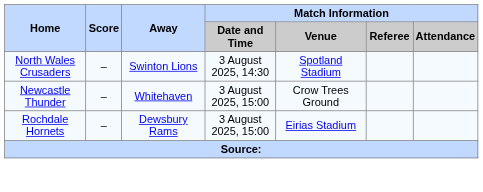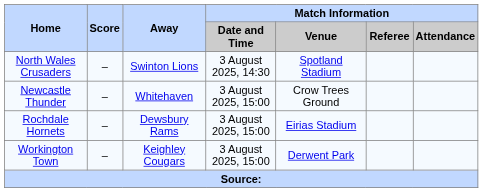 <table border=1 style="border-collapse:collapse; font-size:90%; text-align:center;" cellpadding=3 cellspacing=0 width=100%>
 <tr bgcolor=#C1D8FF>
 <th scope="col" rowspan=2 width=19%>Home</th>
 <th scope="col" rowspan=2 width=6%>Score</th>
 <th scope="col" rowspan=2 width=19%>Away</th>
 <th colspan=4>Match Information</th>
 </tr>
 <tr bgcolor=#CCCCCC>
 <th scope="col" width=17%>Date and Time</th>
 <th scope="col" width=22%>Venue</th>
 <th scope="col" width=10%>Referee</th>
 <th scope="col" width=7%>Attendance</th>
 </tr>
 <tr bgcolor=#F5FAFF>
 <td> <a href='#'>North Wales Crusaders</a></td>
 <td>–</td>
 <td> <a href='#'>Swinton Lions</a></td>
 <td>3 August 2025, 14:30</td>
 <td><a href='#'>Spotland Stadium</a></td>
 <td></td>
 <td></td>
 </tr>
 <tr bgcolor=#F5FAFF>
 <td> <a href='#'>Newcastle Thunder</a></td>
 <td>–</td>
 <td> <a href='#'>Whitehaven</a></td>
 <td>3 August 2025, 15:00</td>
 <td>Crow Trees Ground</td>
 <td></td>
 <td></td>
 </tr>
 <tr bgcolor=#F5FAFF>
 <td> <a href='#'>Rochdale Hornets</a></td>
 <td>–</td>
 <td> <a href='#'>Dewsbury Rams</a></td>
 <td>3 August 2025, 15:00</td>
 <td><a href='#'>Eirias Stadium</a></td>
 <td></td>
 <td></td>
 </tr>
+<tr bgcolor=#F5FAFF>
+<td> <a href='#'>Workington Town</a></td>
+<td>–</td>
+<td> <a href='#'>Keighley Cougars</a></td>
+<td>3 August 2025, 15:00</td>
+<td><a href='#'>Derwent Park</a></td>
+<td></td>
+<td></td>
+</tr>
 <tr style="background:#c1d8ff;">
 <th colspan=7>Source:</th>
 </tr>
 </table>
